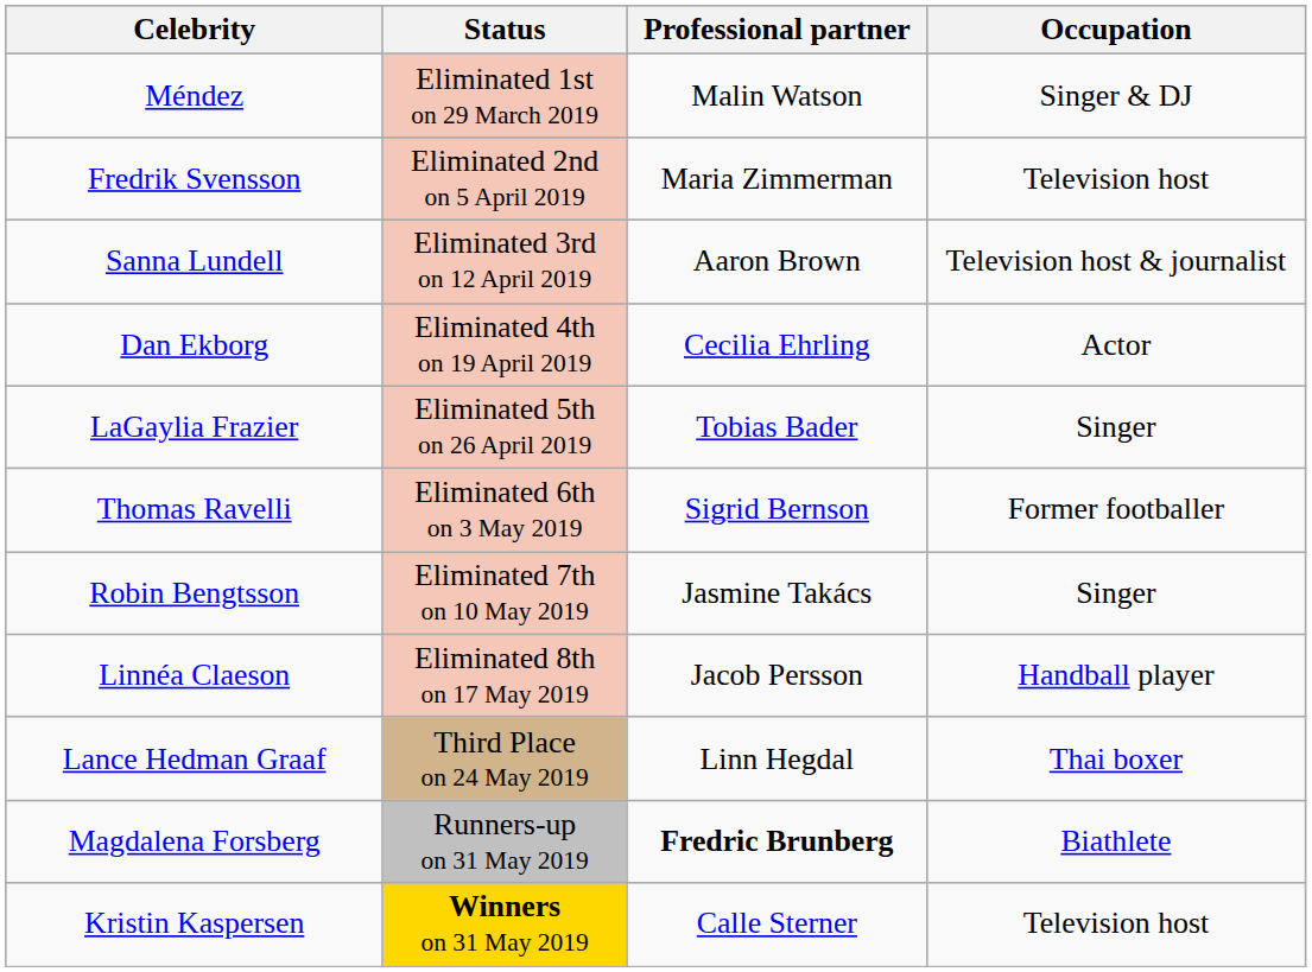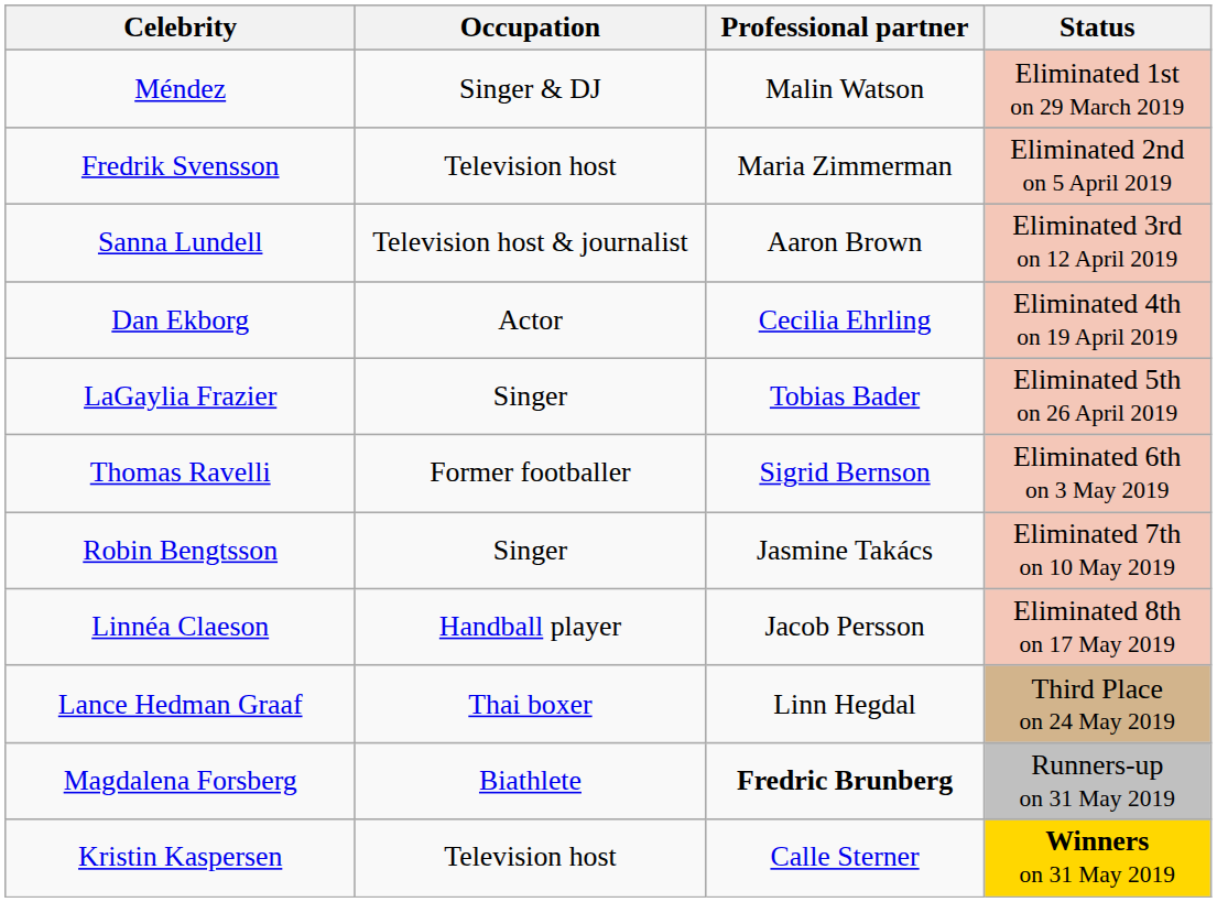 <table class="wikitable" align=center border="2" cellpadding="3" cellspacing="0" style="text-align:center; font-size:100%">
 <tr>
 <th width="190">Celebrity</th>
+<th width="190">Occupation</th>
+<th width="150">Professional partner</th>
 <th width="120">Status</th>
-<th width="150">Professional partner</th>
-<th width="190">Occupation</th>
 </tr>
 <tr>
 <td><a href='#'>Méndez</a></td>
+<td>Singer & DJ</td>
+<td>Malin Watson</td>
 <td style=background:#f4c7b8>Eliminated 1st<br><small>on 29 March 2019</small></td>
-<td>Malin Watson</td>
-<td>Singer & DJ</td>
 </tr>
 <tr>
 <td><a href='#'>Fredrik Svensson</a></td>
+<td>Television host</td>
+<td>Maria Zimmerman</td>
 <td style=background:#f4c7b8>Eliminated 2nd<br><small>on 5 April 2019 </small></td>
-<td>Maria Zimmerman</td>
-<td>Television host</td>
 </tr>
 <tr>
 <td><a href='#'>Sanna Lundell</a></td>
+<td>Television host & journalist</td>
+<td>Aaron Brown</td>
 <td style=background:#f4c7b8>Eliminated 3rd<br><small>on 12 April 2019 </small></td>
-<td>Aaron Brown</td>
-<td>Television host & journalist</td>
 </tr>
 <tr>
 <td><a href='#'>Dan Ekborg</a></td>
+<td>Actor</td>
+<td><a href='#'>Cecilia Ehrling</a></td>
 <td style=background:#f4c7b8>Eliminated 4th<br><small>on 19 April 2019 </small></td>
-<td><a href='#'>Cecilia Ehrling</a></td>
-<td>Actor</td>
 </tr>
 <tr>
 <td><a href='#'>LaGaylia Frazier</a></td>
+<td>Singer</td>
+<td><a href='#'>Tobias Bader</a></td>
 <td style=background:#f4c7b8>Eliminated 5th <br><small>on 26 April 2019 </small></td>
-<td><a href='#'>Tobias Bader</a></td>
-<td>Singer</td>
 </tr>
 <tr>
 <td><a href='#'>Thomas Ravelli</a></td>
+<td>Former footballer</td>
+<td><a href='#'>Sigrid Bernson</a></td>
 <td style=background:#f4c7b8>Eliminated 6th <br><small>on 3 May 2019 </small></td>
-<td><a href='#'>Sigrid Bernson</a></td>
-<td>Former footballer</td>
 </tr>
 <tr>
 <td><a href='#'>Robin Bengtsson</a></td>
+<td>Singer</td>
+<td>Jasmine Takács</td>
 <td style=background:#f4c7b8>Eliminated 7th <br><small>on 10 May 2019 </small></td>
-<td>Jasmine Takács</td>
-<td>Singer</td>
 </tr>
 <tr>
 <td><a href='#'>Linnéa Claeson</a></td>
+<td><a href='#'>Handball</a> player</td>
+<td>Jacob Persson</td>
 <td style=background:#f4c7b8>Eliminated 8th <br><small>on 17 May 2019 </small></td>
-<td>Jacob Persson</td>
-<td><a href='#'>Handball</a> player</td>
 </tr>
 <tr>
 <td><a href='#'>Lance Hedman Graaf</a></td>
+<td><a href='#'>Thai boxer</a></td>
+<td>Linn Hegdal</td>
 <td style=background:tan>Third Place <br><small>on 24 May 2019 </small></td>
-<td>Linn Hegdal</td>
-<td><a href='#'>Thai boxer</a></td>
 </tr>
 <tr>
 <td><a href='#'>Magdalena Forsberg</a></td>
+<td><a href='#'>Biathlete</a></td>
+<td><strong>Fredric Brunberg</strong></td>
 <td style=background:silver>Runners-up <br><small>on 31 May 2019 </small></td>
-<td><strong>Fredric Brunberg</strong></td>
-<td><a href='#'>Biathlete</a></td>
 </tr>
 <tr>
 <td><a href='#'>Kristin Kaspersen</a></td>
+<td>Television host</td>
+<td><a href='#'>Calle Sterner</a></td>
 <td style="background:gold;"><strong>Winners</strong> <br><small>on 31 May 2019 </small></td>
-<td><a href='#'>Calle Sterner</a></td>
-<td>Television host</td>
 </tr>
 </table>
